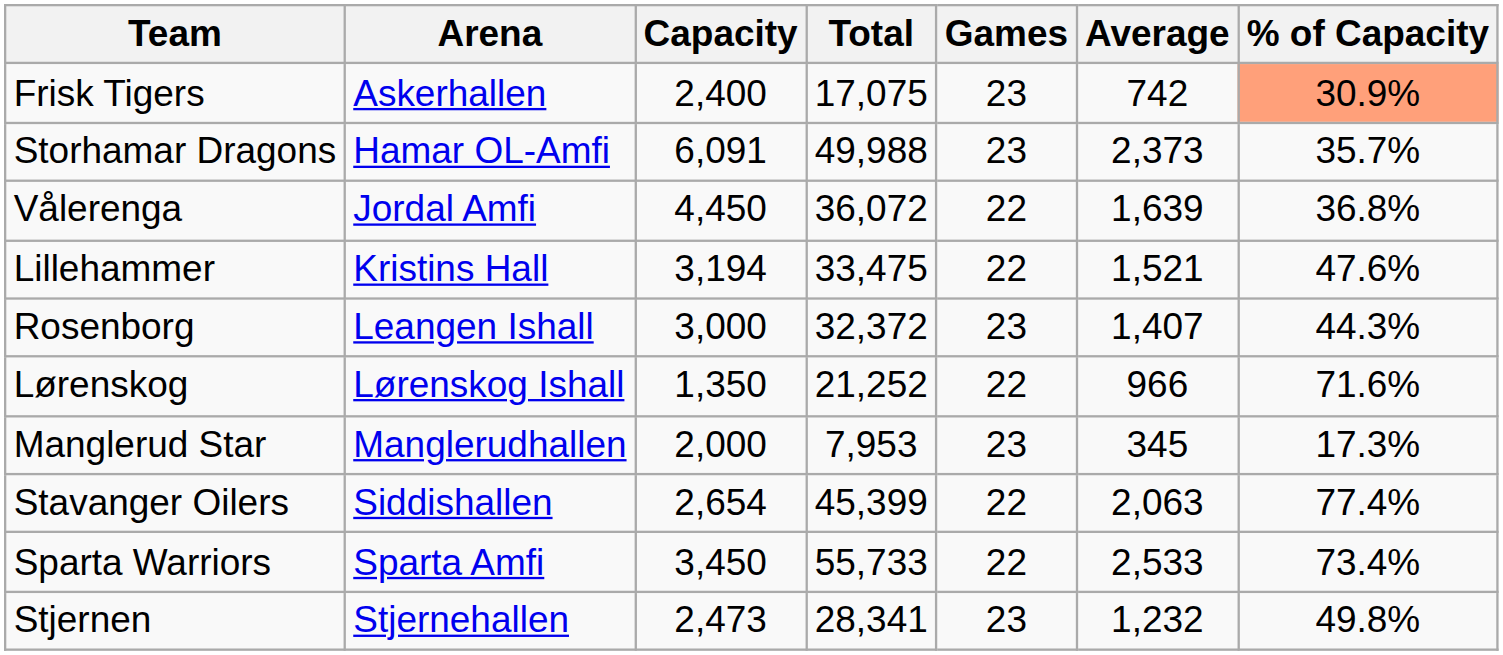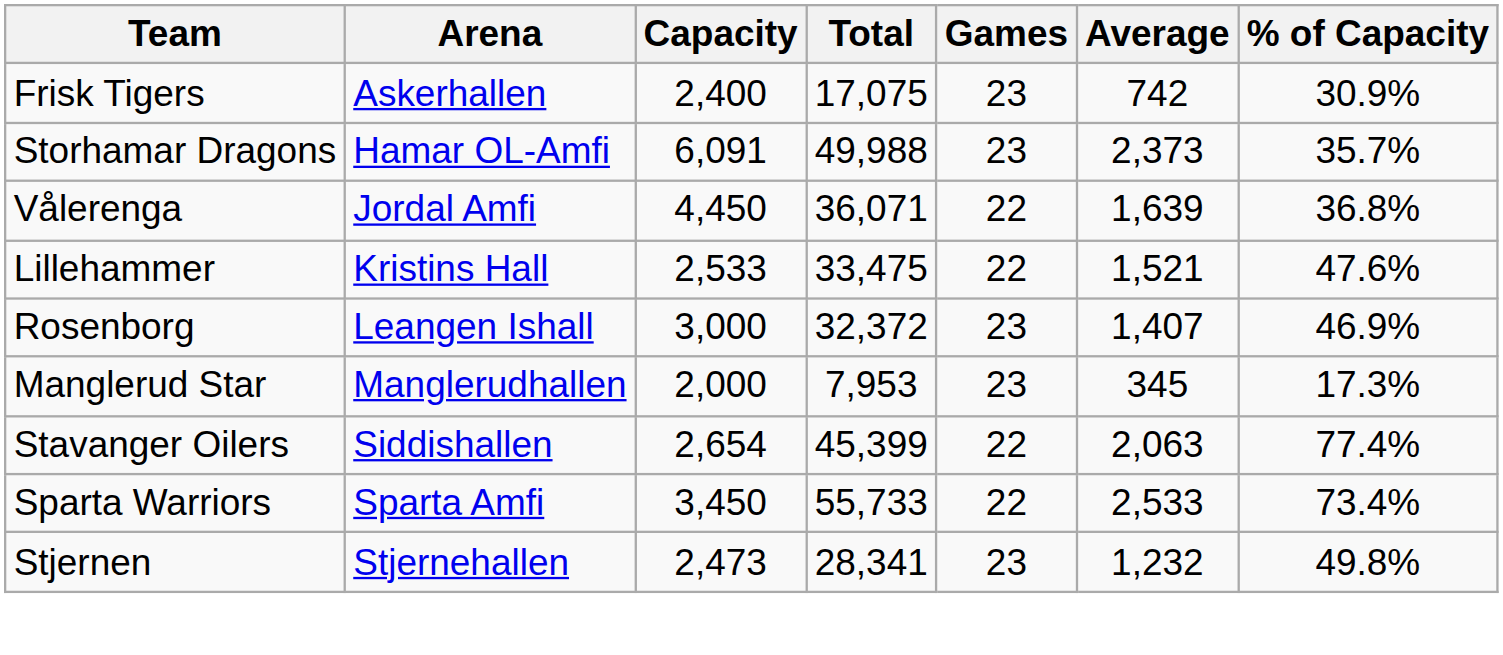 <table class="wikitable sortable">
 <tr>
 <th>Team</th>
 <th>Arena</th>
 <th>Capacity</th>
 <th>Total</th>
 <th>Games</th>
 <th>Average</th>
 <th>% of Capacity</th>
 </tr>
 <tr align="center">
 <td align="left">Frisk Tigers</td>
 <td align="left"><a href='#'>Askerhallen</a></td>
 <td>2,400</td>
 <td>17,075</td>
 <td>23</td>
 <td>742</td>
-<td style="background: lightsalmon;">30.9%</td>
+<td>30.9%</td>
 </tr>
 <tr align="center">
 <td align="left">Storhamar Dragons</td>
 <td align="left"><a href='#'>Hamar OL-Amfi</a></td>
 <td>6,091</td>
 <td>49,988</td>
 <td>23</td>
 <td>2,373</td>
 <td>35.7%</td>
 </tr>
 <tr align="center">
 <td align="left">Vålerenga</td>
 <td align="left"><a href='#'>Jordal Amfi</a></td>
 <td>4,450</td>
-<td>36,072</td>
+<td>36,071</td>
 <td>22</td>
 <td>1,639</td>
 <td>36.8%</td>
 </tr>
 <tr align="center">
 <td align="left">Lillehammer</td>
 <td align="left"><a href='#'>Kristins Hall</a></td>
-<td>3,194</td>
+<td>2,533</td>
 <td>33,475</td>
 <td>22</td>
 <td>1,521</td>
 <td>47.6%</td>
 </tr>
 <tr align="center">
 <td align="left">Rosenborg</td>
 <td align="left"><a href='#'>Leangen Ishall</a></td>
 <td>3,000</td>
 <td>32,372</td>
 <td>23</td>
 <td>1,407</td>
-<td>44.3%</td>
-</tr>
-<tr align="center">
-<td align="left">Lørenskog</td>
-<td align="left"><a href='#'>Lørenskog Ishall</a></td>
-<td>1,350</td>
-<td>21,252</td>
-<td>22</td>
-<td>966</td>
-<td>71.6%</td>
+<td>46.9%</td>
 </tr>
 <tr align="center">
 <td align="left">Manglerud Star</td>
 <td align="left"><a href='#'>Manglerudhallen</a></td>
 <td>2,000</td>
 <td>7,953</td>
 <td>23</td>
 <td>345</td>
 <td>17.3%</td>
 </tr>
 <tr align="center">
 <td align="left">Stavanger Oilers</td>
 <td align="left"><a href='#'>Siddishallen</a></td>
 <td>2,654</td>
 <td>45,399</td>
 <td>22</td>
 <td>2,063</td>
 <td>77.4%</td>
 </tr>
 <tr align="center">
 <td align="left">Sparta Warriors</td>
 <td align="left"><a href='#'>Sparta Amfi</a></td>
 <td>3,450</td>
 <td>55,733</td>
 <td>22</td>
 <td>2,533</td>
 <td>73.4%</td>
 </tr>
 <tr align="center">
 <td align="left">Stjernen</td>
 <td align="left"><a href='#'>Stjernehallen</a></td>
 <td>2,473</td>
 <td>28,341</td>
 <td>23</td>
 <td>1,232</td>
 <td>49.8%</td>
 </tr>
 </table>
